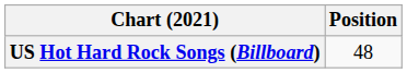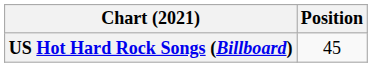 <table class="wikitable sortable plainrowheaders" style="text-align:center">
 <tr>
 <th scope="col">Chart (2021)</th>
 <th scope="col">Position</th>
 </tr>
 <tr>
 <th scope="row">US <a href='#'>Hot Hard Rock Songs</a> (<em><a href='#'>Billboard</a></em>)</th>
-<td>48</td>
+<td>45</td>
 </tr>
 </table>
